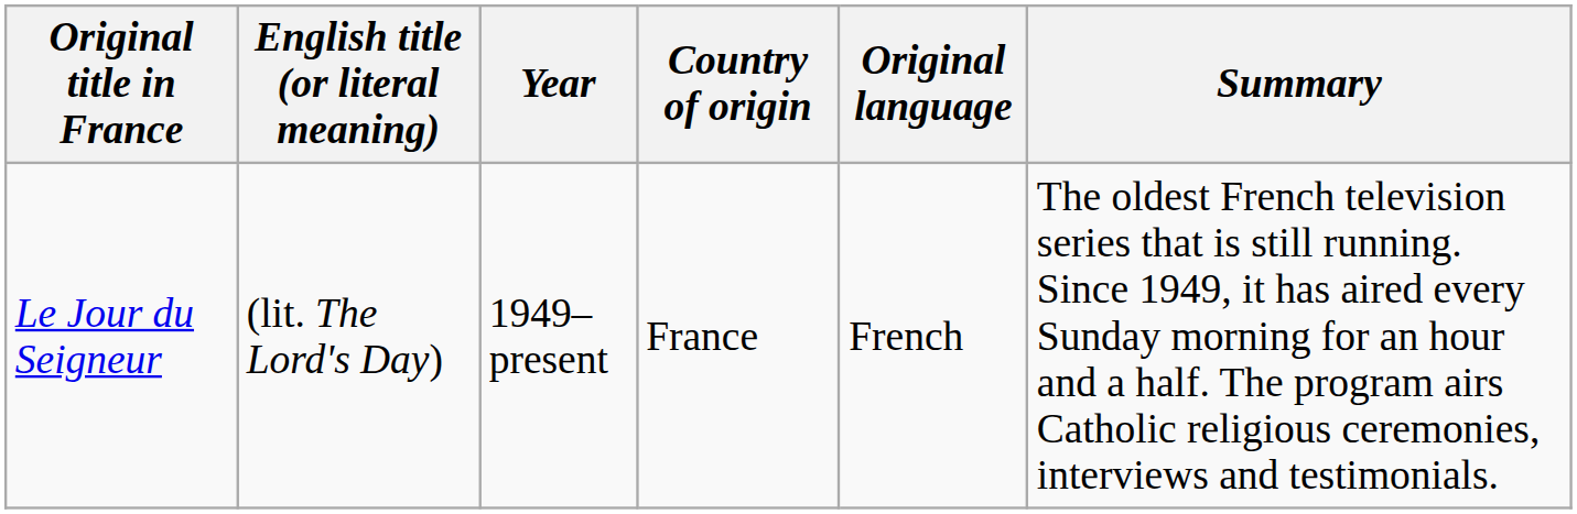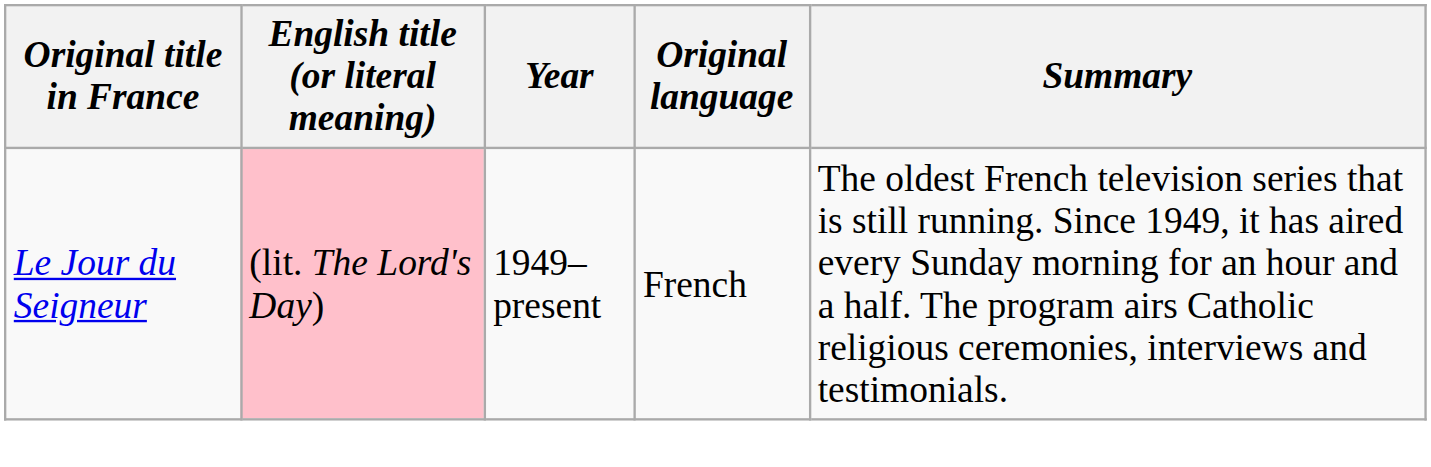 <table class="wikitable">
 <tr>
 <th style="width:140px;"><em>Original title in France</em></th>
 <th style="width:140px;"><em>English title<br>(or literal meaning)</em></th>
 <th style="width:70px;"><em>Year</em></th>
-<th style="width:110px;"><em>Country of origin</em></th>
 <th style="width:75px;"><em>Original language</em></th>
 <th style="width:480px;"><em>Summary</em></th>
 </tr>
 <tr>
 <td><em><a href='#'>Le Jour du Seigneur</a></em></td>
-<td>(lit. <em>The Lord's Day</em>)</td>
+<td style="background: pink;">(lit. <em>The Lord's Day</em>)</td>
 <td>1949–present</td>
-<td>France</td>
 <td>French</td>
 <td>The oldest French television series that is still running. Since 1949, it has aired every Sunday morning for an hour and a half. The program airs Catholic religious ceremonies, interviews and testimonials.</td>
 </tr>
 </table>
